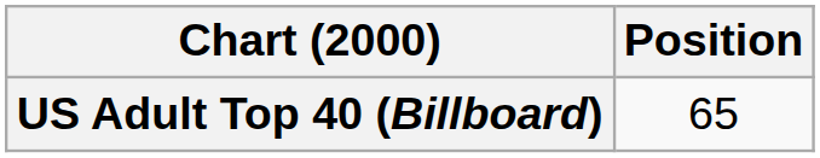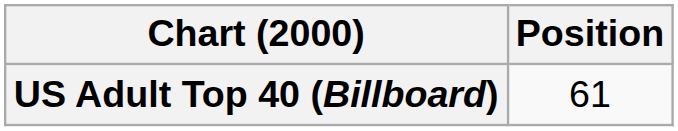 <table class="wikitable plainrowheaders" style="text-align:center">
 <tr>
 <th>Chart (2000)</th>
 <th>Position</th>
 </tr>
 <tr>
 <th scope="row">US Adult Top 40 (<em>Billboard</em>)</th>
-<td>65</td>
+<td>61</td>
 </tr>
 </table>
